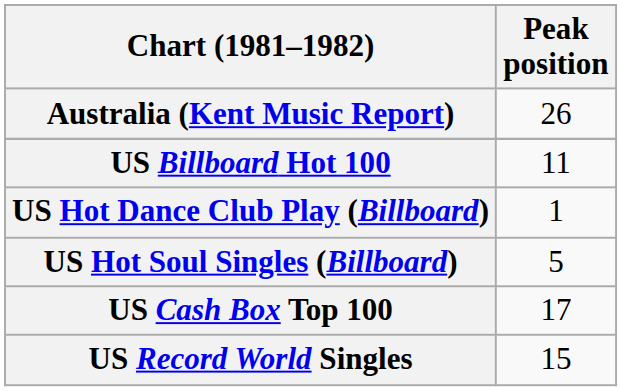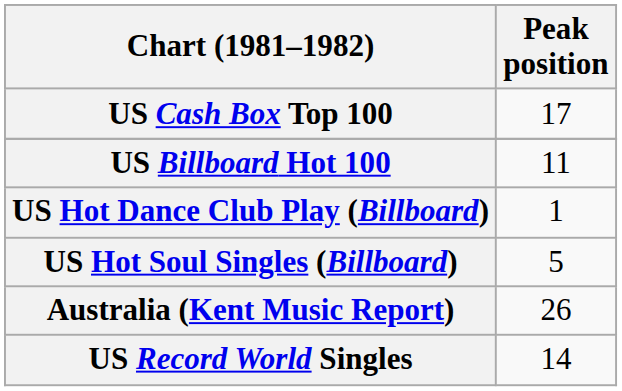 <table class="wikitable sortable plainrowheaders" style="text-align:center">
 <tr>
 <th>Chart (1981–1982)</th>
 <th>Peak<br>position</th>
 </tr>
 <tr>
-<th scope="row">Australia (<a href='#'>Kent Music Report</a>)</th>
-<td>26</td>
+<th scope="row">US <em><a href='#'>Cash Box</a></em> Top 100</th>
+<td>17</td>
 </tr>
 <tr>
 </tr>
 <tr>
 </tr>
 <tr>
 </tr>
 <tr>
 </tr>
 <tr>
 </tr>
 <tr>
 <th scope="row">US <a href='#'><em>Billboard</em> Hot 100</a></th>
 <td>11</td>
 </tr>
 <tr>
 <th scope="row">US <a href='#'>Hot Dance Club Play</a> (<em><a href='#'>Billboard</a></em>)</th>
 <td>1</td>
 </tr>
 <tr>
 <th scope="row">US <a href='#'>Hot Soul Singles</a> (<em><a href='#'>Billboard</a></em>)</th>
 <td>5</td>
 </tr>
 <tr>
-<th scope="row">US <em><a href='#'>Cash Box</a></em> Top 100</th>
-<td>17</td>
+<th scope="row">Australia (<a href='#'>Kent Music Report</a>)</th>
+<td>26</td>
 </tr>
 <tr>
 <th scope="row">US <em><a href='#'>Record World</a></em> Singles</th>
-<td>15</td>
+<td>14</td>
 </tr>
 </table>
